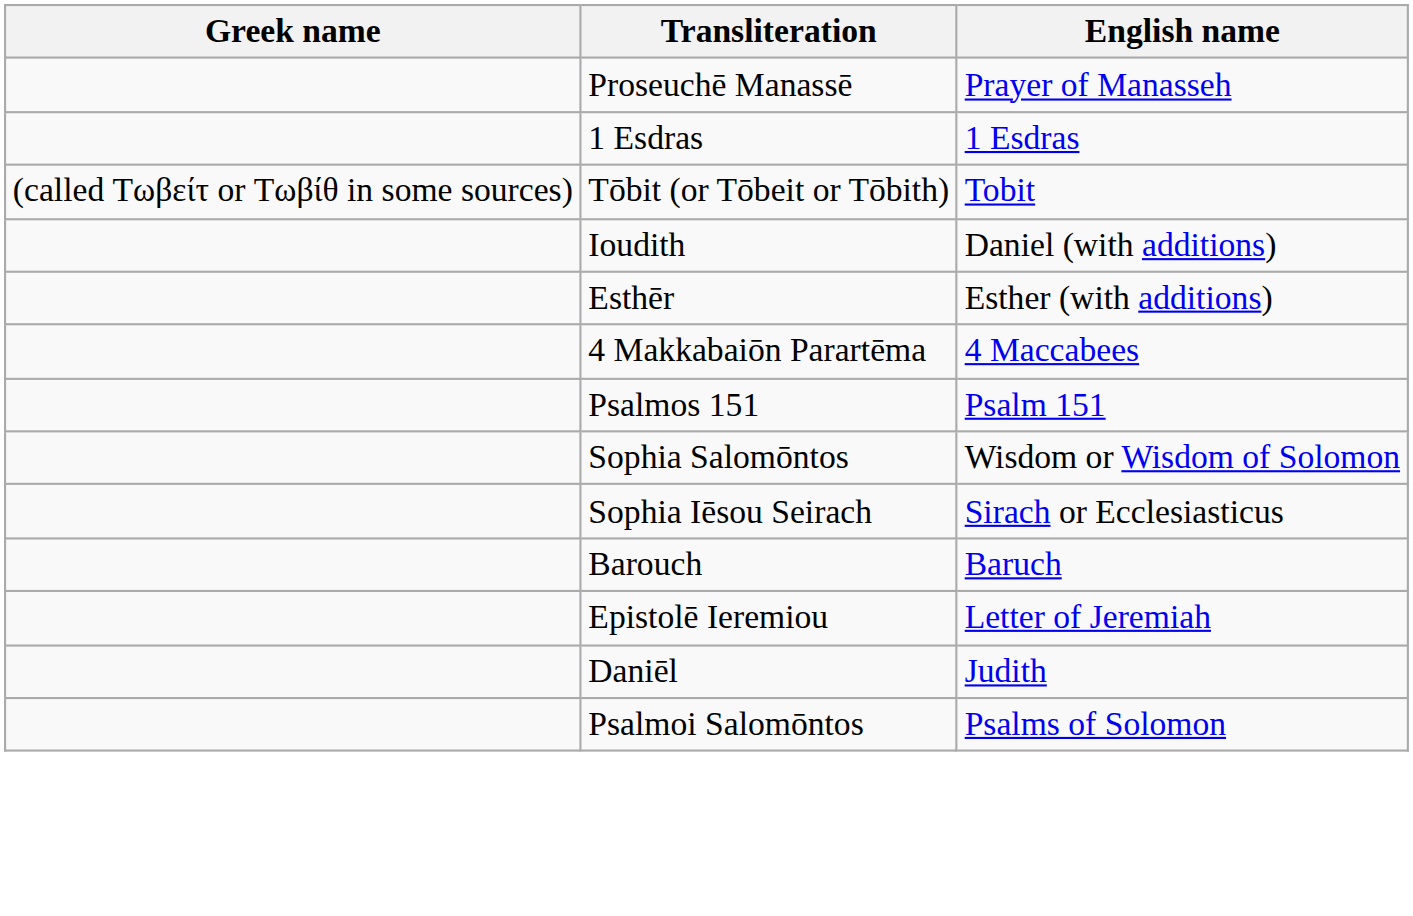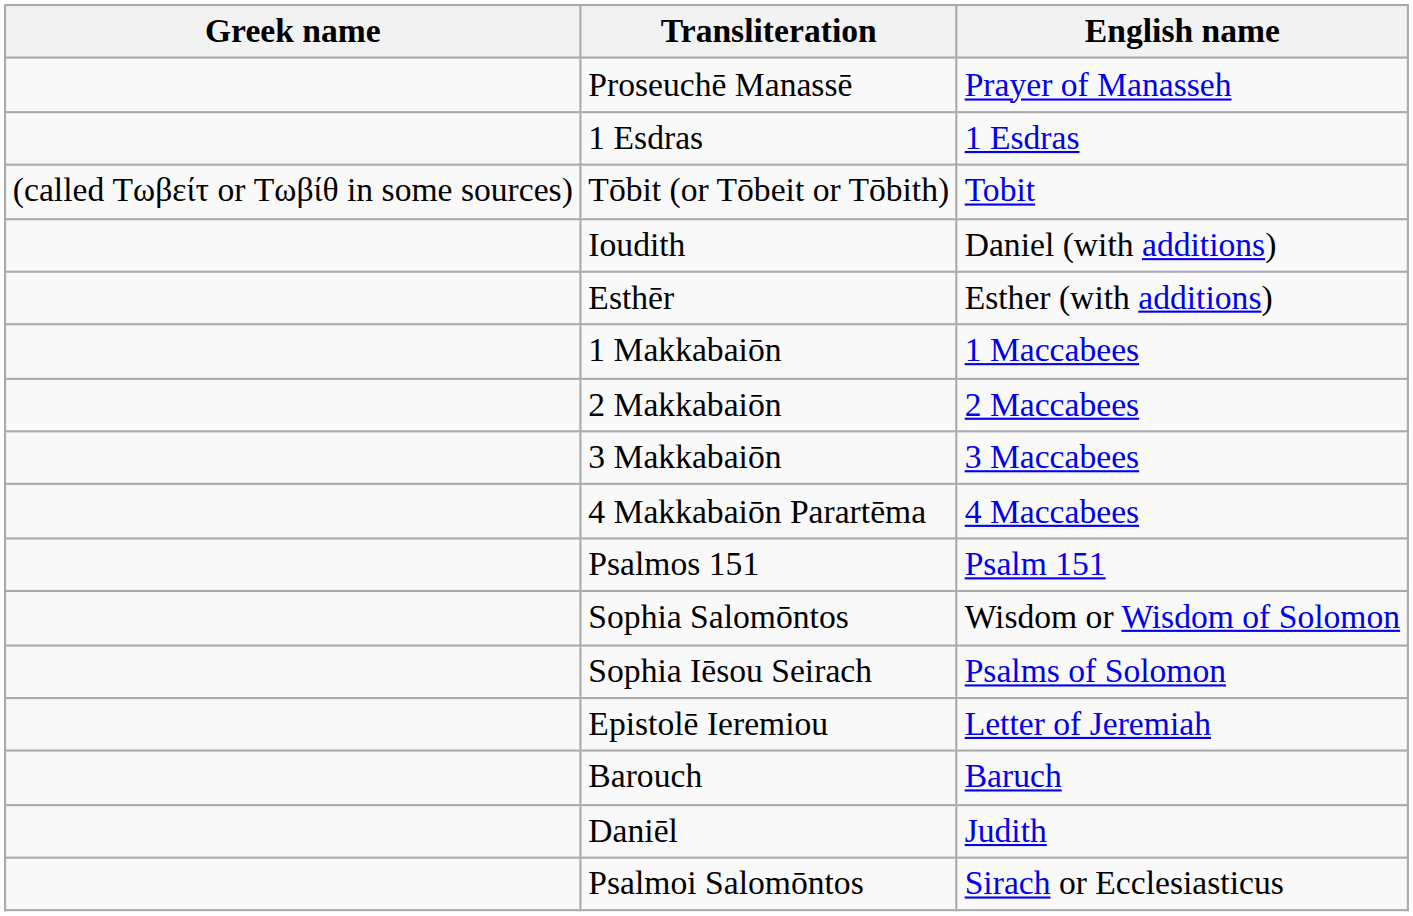 <table class="wikitable" style="text-align:left">
 <tr>
 <th>Greek name</th>
 <th>Transliteration</th>
 <th>English name</th>
 </tr>
 <tr>
 <td></td>
 <td>Proseuchē Manassē</td>
 <td><a href='#'>Prayer of Manasseh</a></td>
 </tr>
 <tr>
 <td></td>
 <td>1 Esdras</td>
 <td><a href='#'>1 Esdras</a></td>
 </tr>
 <tr>
 <td> (called Τωβείτ or Τωβίθ in some sources)</td>
 <td>Tōbit (or Tōbeit or Tōbith)</td>
 <td><a href='#'>Tobit</a></td>
 </tr>
 <tr>
 <td></td>
 <td>Ioudith</td>
 <td>Daniel (with <a href='#'>additions</a>)</td>
 </tr>
 <tr>
 <td></td>
 <td>Esthēr</td>
 <td>Esther (with <a href='#'>additions</a>)</td>
 </tr>
 <tr>
 <td></td>
+<td>1 Makkabaiōn</td>
+<td><a href='#'>1 Maccabees</a></td>
+</tr>
+<tr>
+<td></td>
+<td>2 Makkabaiōn</td>
+<td><a href='#'>2 Maccabees</a></td>
+</tr>
+<tr>
+<td></td>
+<td>3 Makkabaiōn</td>
+<td><a href='#'>3 Maccabees</a></td>
+</tr>
+<tr>
+<td></td>
 <td>4 Makkabaiōn Parartēma</td>
 <td><a href='#'>4 Maccabees</a></td>
 </tr>
 <tr>
 <td></td>
 <td>Psalmos 151</td>
 <td><a href='#'>Psalm 151</a></td>
 </tr>
 <tr>
 <td></td>
 <td>Sophia Salomōntos</td>
 <td>Wisdom or <a href='#'>Wisdom of Solomon</a></td>
 </tr>
 <tr>
 <td></td>
 <td>Sophia Iēsou Seirach</td>
-<td><a href='#'>Sirach</a> or Ecclesiasticus</td>
+<td><a href='#'>Psalms of Solomon</a></td>
+</tr>
+<tr>
+<td></td>
+<td>Epistolē Ieremiou</td>
+<td><a href='#'>Letter of Jeremiah</a></td>
 </tr>
 <tr>
 <td></td>
 <td>Barouch</td>
 <td><a href='#'>Baruch</a></td>
-</tr>
-<tr>
-<td></td>
-<td>Epistolē Ieremiou</td>
-<td><a href='#'>Letter of Jeremiah</a></td>
 </tr>
 <tr>
 <td></td>
 <td>Daniēl</td>
 <td><a href='#'>Judith</a></td>
 </tr>
 <tr>
 <td></td>
 <td>Psalmoi Salomōntos</td>
-<td><a href='#'>Psalms of Solomon</a></td>
+<td><a href='#'>Sirach</a> or Ecclesiasticus</td>
 </tr>
 </table>
